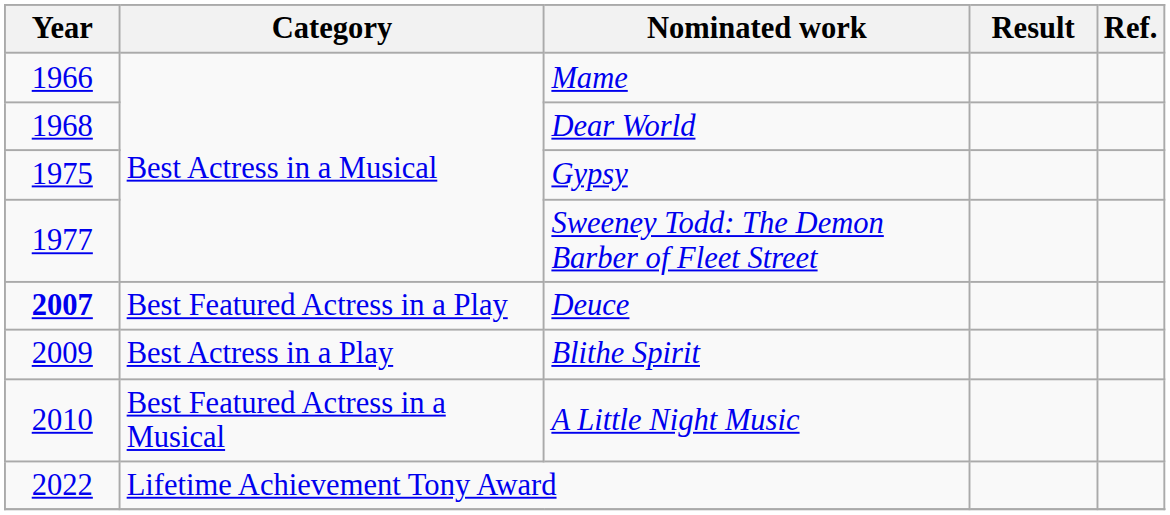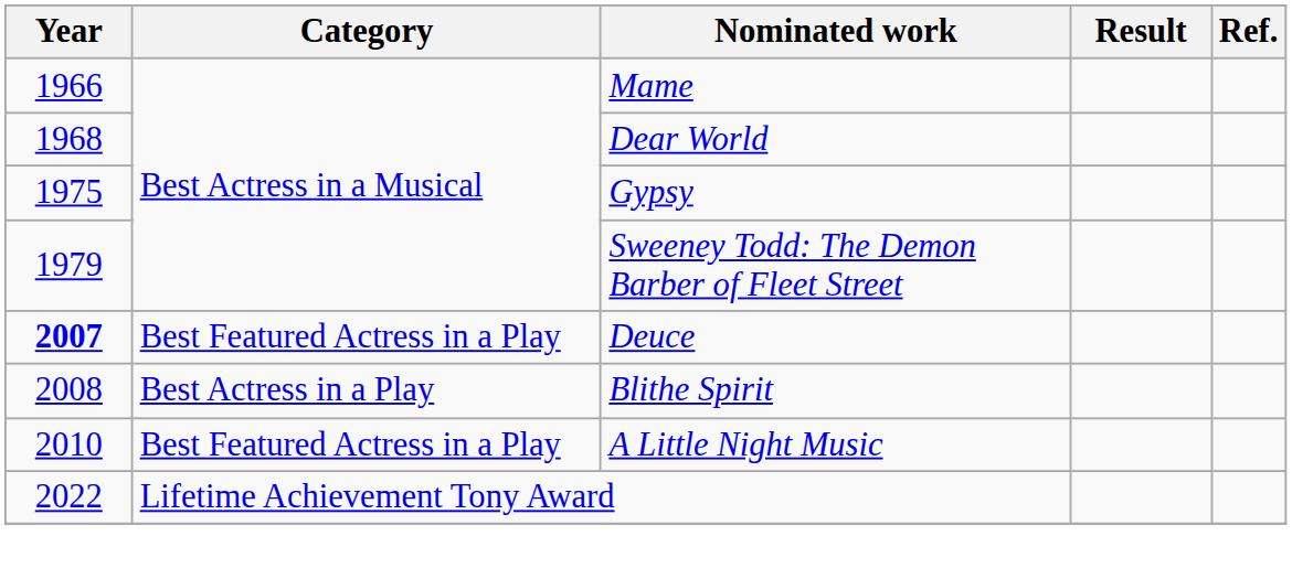 <table class=wikitable>
 <tr>
 <th scope="col" style="width:5em;">Year</th>
 <th scope="col" style="width:26em;">Category</th>
 <th scope="col" style="width:25em;">Nominated work</th>
 <th scope="col" style="width:5em;">Result</th>
 <th>Ref.</th>
 </tr>
 <tr>
 <td style="text-align:center;"><a href='#'>1966</a></td>
 <td rowspan="4"><a href='#'>Best Actress in a Musical</a></td>
 <td><em><a href='#'>Mame</a></em></td>
 <td></td>
 <td style="text-align:center;"></td>
 </tr>
 <tr>
 <td style="text-align:center;"><a href='#'>1968</a></td>
 <td><em><a href='#'>Dear World</a></em></td>
 <td></td>
 <td style="text-align:center;"></td>
 </tr>
 <tr>
 <td style="text-align:center;"><a href='#'>1975</a></td>
 <td><em><a href='#'>Gypsy</a></em></td>
 <td></td>
 <td style="text-align:center;"></td>
 </tr>
 <tr>
-<td style="text-align:center;"><a href='#'>1977</a></td>
+<td style="text-align:center;"><a href='#'>1979</a></td>
 <td><em><a href='#'>Sweeney Todd: The Demon Barber of Fleet Street</a></em></td>
 <td></td>
 <td style="text-align:center;"></td>
 </tr>
 <tr>
 <td style="text-align:center;"><strong><a href='#'>2007</a></strong></td>
 <td><a href='#'>Best Featured Actress in a Play</a></td>
 <td><em><a href='#'>Deuce</a></em></td>
 <td></td>
 <td style="text-align:center;"></td>
 </tr>
 <tr>
-<td style="text-align:center;"><a href='#'>2009</a></td>
+<td style="text-align:center;"><a href='#'>2008</a></td>
 <td><a href='#'>Best Actress in a Play</a></td>
 <td><em><a href='#'>Blithe Spirit</a></em></td>
 <td></td>
 <td style="text-align:center;"></td>
 </tr>
 <tr>
 <td style="text-align:center;"><a href='#'>2010</a></td>
-<td><a href='#'>Best Featured Actress in a Musical</a></td>
+<td><a href='#'>Best Featured Actress in a Play</a></td>
 <td><em><a href='#'>A Little Night Music</a></em></td>
 <td></td>
 <td style="text-align:center;"></td>
 </tr>
 <tr>
 <td style="text-align:center;"><a href='#'>2022</a></td>
 <td colspan="2"><a href='#'>Lifetime Achievement Tony Award</a></td>
 <td></td>
 <td style="text-align:center;"></td>
 </tr>
 <tr>
 </tr>
 </table>
